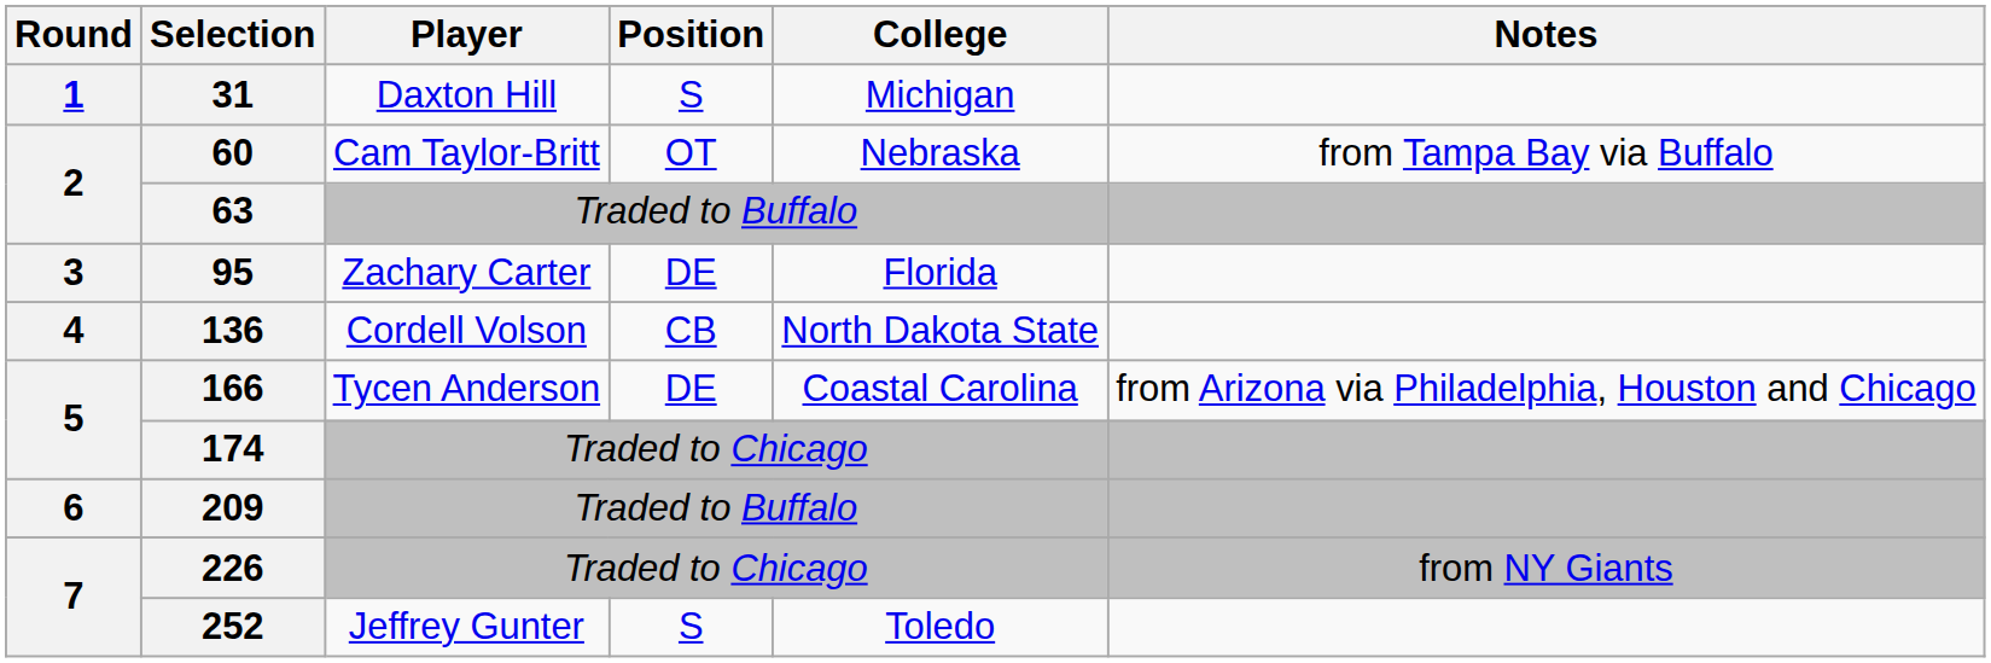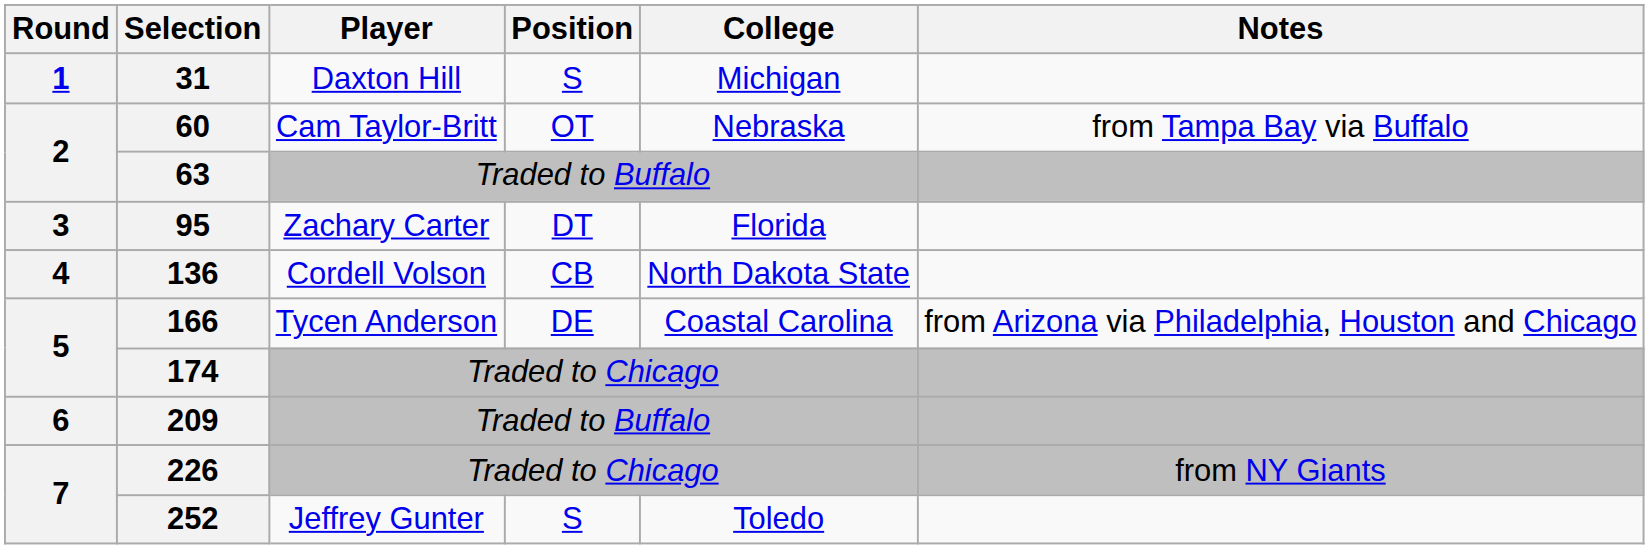 <table class="wikitable" style="text-align:center">
 <tr>
 <th>Round</th>
 <th>Selection</th>
 <th>Player</th>
 <th>Position</th>
 <th>College</th>
 <th>Notes</th>
 </tr>
 <tr>
 <th><a href='#'>1</a></th>
 <th>31</th>
 <td><a href='#'>Daxton Hill</a></td>
 <td><a href='#'>S</a></td>
 <td><a href='#'>Michigan</a></td>
 <td></td>
 </tr>
 <tr>
 <th rowspan="2">2</th>
 <th>60</th>
 <td><a href='#'>Cam Taylor-Britt</a></td>
 <td><a href='#'>OT</a></td>
 <td><a href='#'>Nebraska</a></td>
 <td>from <a href='#'>Tampa Bay</a> via <a href='#'>Buffalo</a></td>
 </tr>
 <tr>
 <th>63</th>
 <td colspan="3" style="background:#BFBFBF"><em>Traded to <a href='#'>Buffalo</a></em></td>
 <td style="background:#BFBFBF"></td>
 </tr>
 <tr>
 <th>3</th>
 <th>95</th>
 <td><a href='#'>Zachary Carter</a></td>
-<td><a href='#'>DE</a></td>
+<td><a href='#'>DT</a></td>
 <td><a href='#'>Florida</a></td>
 <td></td>
 </tr>
 <tr>
 <th>4</th>
 <th>136</th>
 <td><a href='#'>Cordell Volson</a></td>
 <td><a href='#'>CB</a></td>
 <td><a href='#'>North Dakota State</a></td>
 <td></td>
 </tr>
 <tr>
 <th rowspan="2">5</th>
 <th>166</th>
 <td><a href='#'>Tycen Anderson</a></td>
 <td><a href='#'>DE</a></td>
 <td><a href='#'>Coastal Carolina</a></td>
 <td>from <a href='#'>Arizona</a> via <a href='#'>Philadelphia</a>, <a href='#'>Houston</a> and <a href='#'>Chicago</a></td>
 </tr>
 <tr>
 <th>174</th>
 <td colspan="3" style="background:#BFBFBF"><em>Traded to <a href='#'>Chicago</a></em></td>
 <td style="background:#BFBFBF"></td>
 </tr>
 <tr>
 <th>6</th>
 <th>209</th>
 <td colspan="3" style="background:#BFBFBF"><em>Traded to <a href='#'>Buffalo</a></em></td>
 <td style="background:#BFBFBF"></td>
 </tr>
 <tr>
 <th rowspan="2">7</th>
 <th>226</th>
 <td colspan="3" style="background:#BFBFBF"><em>Traded to <a href='#'>Chicago</a></em></td>
 <td style="background:#BFBFBF">from <a href='#'>NY Giants</a></td>
 </tr>
 <tr>
 <th>252</th>
 <td><a href='#'>Jeffrey Gunter</a></td>
 <td><a href='#'>S</a></td>
 <td><a href='#'>Toledo</a></td>
 <td></td>
 </tr>
 </table>
